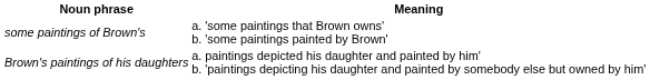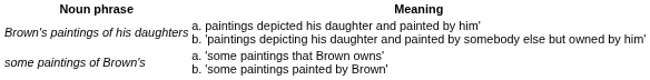 <table>
 <tr>
 <th>Noun phrase</th>
 <th>Meaning</th>
 </tr>
 <tr>
+<td><em>Brown's paintings of his daughters</em></td>
+<td>a. paintings depicted his daughter and painted by him'<br>b. 'paintings depicting his daughter and painted by somebody else but owned by him'</td>
+</tr>
+<tr>
 <td><em>some paintings of Brown's</em></td>
 <td>a. 'some paintings that Brown owns' <br>b. 'some paintings painted by Brown'</td>
 </tr>
 <tr>
-<td><em>Brown's paintings of his daughters</em></td>
-<td>a. paintings depicted his daughter and painted by him'<br>b. 'paintings depicting his daughter and painted by somebody else but owned by him'</td>
-</tr>
-<tr>
 </tr>
 </table>
